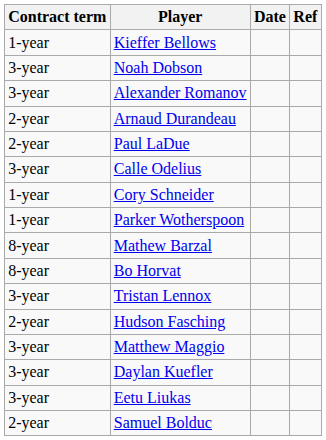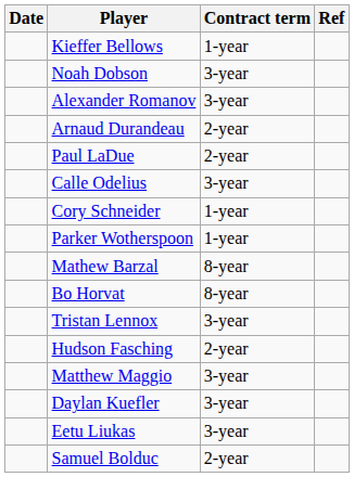 <table class="wikitable">
 <tr>
+<th>Date</th>
+<th>Player</th>
 <th>Contract term</th>
-<th>Player</th>
-<th>Date</th>
 <th>Ref</th>
 </tr>
 <tr>
+<td></td>
+<td><a href='#'>Kieffer Bellows</a></td>
 <td>1-year</td>
-<td><a href='#'>Kieffer Bellows</a></td>
-<td></td>
 <td></td>
 </tr>
 <tr>
+<td></td>
+<td><a href='#'>Noah Dobson</a></td>
 <td>3-year</td>
-<td><a href='#'>Noah Dobson</a></td>
-<td></td>
 <td></td>
 </tr>
 <tr>
+<td></td>
+<td><a href='#'>Alexander Romanov</a></td>
 <td>3-year</td>
-<td><a href='#'>Alexander Romanov</a></td>
-<td></td>
 <td></td>
 </tr>
 <tr>
+<td></td>
+<td><a href='#'>Arnaud Durandeau</a></td>
 <td>2-year</td>
-<td><a href='#'>Arnaud Durandeau</a></td>
-<td></td>
 <td></td>
 </tr>
 <tr>
+<td></td>
+<td><a href='#'>Paul LaDue</a></td>
 <td>2-year</td>
-<td><a href='#'>Paul LaDue</a></td>
-<td></td>
 <td></td>
 </tr>
 <tr>
+<td></td>
+<td><a href='#'>Calle Odelius</a></td>
 <td>3-year</td>
-<td><a href='#'>Calle Odelius</a></td>
-<td></td>
 <td></td>
 </tr>
 <tr>
+<td></td>
+<td><a href='#'>Cory Schneider</a></td>
 <td>1-year</td>
-<td><a href='#'>Cory Schneider</a></td>
-<td></td>
 <td></td>
 </tr>
 <tr>
+<td></td>
+<td><a href='#'>Parker Wotherspoon</a></td>
 <td>1-year</td>
-<td><a href='#'>Parker Wotherspoon</a></td>
-<td></td>
 <td></td>
 </tr>
 <tr>
+<td></td>
+<td><a href='#'>Mathew Barzal</a></td>
 <td>8-year</td>
-<td><a href='#'>Mathew Barzal</a></td>
-<td></td>
 <td></td>
 </tr>
 <tr>
+<td></td>
+<td><a href='#'>Bo Horvat</a></td>
 <td>8-year</td>
-<td><a href='#'>Bo Horvat</a></td>
-<td></td>
 <td></td>
 </tr>
 <tr>
+<td></td>
+<td><a href='#'>Tristan Lennox</a></td>
 <td>3-year</td>
-<td><a href='#'>Tristan Lennox</a></td>
-<td></td>
 <td></td>
 </tr>
 <tr>
+<td></td>
+<td><a href='#'>Hudson Fasching</a></td>
 <td>2-year</td>
-<td><a href='#'>Hudson Fasching</a></td>
-<td></td>
 <td></td>
 </tr>
 <tr>
+<td></td>
+<td><a href='#'>Matthew Maggio</a></td>
 <td>3-year</td>
-<td><a href='#'>Matthew Maggio</a></td>
-<td></td>
 <td></td>
 </tr>
 <tr>
+<td></td>
+<td><a href='#'>Daylan Kuefler</a></td>
 <td>3-year</td>
-<td><a href='#'>Daylan Kuefler</a></td>
-<td></td>
 <td></td>
 </tr>
 <tr>
+<td></td>
+<td><a href='#'>Eetu Liukas</a></td>
 <td>3-year</td>
-<td><a href='#'>Eetu Liukas</a></td>
-<td></td>
 <td></td>
 </tr>
 <tr>
+<td></td>
+<td><a href='#'>Samuel Bolduc</a></td>
 <td>2-year</td>
-<td><a href='#'>Samuel Bolduc</a></td>
-<td></td>
 <td></td>
 </tr>
 </table>
